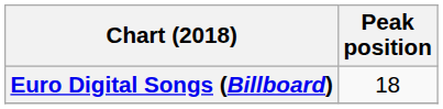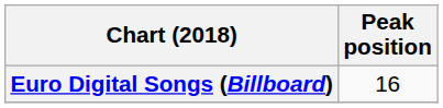 <table class="wikitable plainrowheaders" style="text-align:center">
 <tr>
 <th scope="col">Chart (2018)</th>
 <th scope="col">Peak<br> position</th>
 </tr>
 <tr>
 <th scope="row"><a href='#'>Euro Digital Songs</a> (<em><a href='#'>Billboard</a></em>)</th>
-<td>18</td>
+<td>16</td>
 </tr>
 <tr>
 </tr>
 <tr>
 </tr>
 </table>
